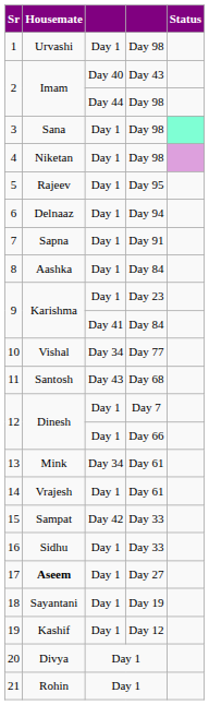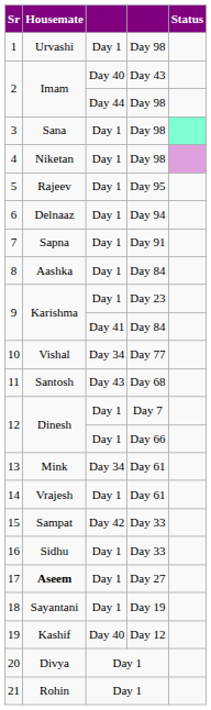 <table class="wikitable sortable" style=" text-align:center; font-size:85%;  line-height:25px; width:auto;">
 <tr>
 <th scope="col" style="background:#800080; color:#fff;">Sr</th>
 <th scope="col" style="background:#800080; color:#fff;">Housemate</th>
 <th scope="col" style="background:#800080; color:#fff;"></th>
 <th scope="col" style="background:#800080; color:#fff;"></th>
 <th scope="col" style="background:#800080; color:#fff;">Status</th>
 </tr>
 <tr>
 <td>1</td>
 <td>Urvashi</td>
 <td>Day 1</td>
 <td>Day 98</td>
 <td></td>
 </tr>
 <tr>
 <td rowspan="2">2</td>
 <td rowspan="2">Imam</td>
 <td>Day 40</td>
 <td>Day 43</td>
 <td></td>
 </tr>
 <tr>
 <td>Day 44</td>
 <td>Day 98</td>
 <td></td>
 </tr>
 <tr>
 <td>3</td>
 <td>Sana</td>
 <td>Day 1</td>
 <td>Day 98</td>
 <td style="background:#7FFFD4;"></td>
 </tr>
 <tr>
 <td>4</td>
 <td>Niketan</td>
 <td>Day 1</td>
 <td>Day 98</td>
 <td style="background:#DDA0DD;"></td>
 </tr>
 <tr>
 <td>5</td>
 <td>Rajeev</td>
 <td>Day 1</td>
 <td>Day 95</td>
 <td></td>
 </tr>
 <tr>
 <td>6</td>
 <td>Delnaaz</td>
 <td>Day 1</td>
 <td>Day 94</td>
 <td></td>
 </tr>
 <tr>
 <td>7</td>
 <td>Sapna</td>
 <td>Day 1</td>
 <td>Day 91</td>
 <td></td>
 </tr>
 <tr>
 <td>8</td>
 <td>Aashka</td>
 <td>Day 1</td>
 <td>Day 84</td>
 <td></td>
 </tr>
 <tr>
 <td rowspan="2">9</td>
 <td rowspan="2">Karishma</td>
 <td>Day 1</td>
 <td>Day 23</td>
 <td></td>
 </tr>
 <tr>
 <td>Day 41</td>
 <td>Day 84</td>
 <td></td>
 </tr>
 <tr>
 <td>10</td>
 <td>Vishal</td>
 <td>Day 34</td>
 <td>Day 77</td>
 <td></td>
 </tr>
 <tr>
 <td>11</td>
 <td>Santosh</td>
 <td>Day 43</td>
 <td>Day 68</td>
 <td></td>
 </tr>
 <tr>
 <td rowspan="2">12</td>
 <td rowspan="2">Dinesh</td>
 <td>Day 1</td>
 <td>Day 7</td>
 <td></td>
 </tr>
 <tr>
 <td>Day 1</td>
 <td>Day 66</td>
 <td></td>
 </tr>
 <tr>
 <td>13</td>
 <td>Mink</td>
 <td>Day 34</td>
 <td>Day 61</td>
 <td></td>
 </tr>
 <tr>
 <td>14</td>
 <td>Vrajesh</td>
 <td>Day 1</td>
 <td>Day 61</td>
 <td></td>
 </tr>
 <tr>
 <td>15</td>
 <td>Sampat</td>
 <td>Day 42</td>
 <td>Day 33</td>
 <td></td>
 </tr>
 <tr>
 <td>16</td>
 <td>Sidhu</td>
 <td>Day 1</td>
 <td>Day 33</td>
 <td></td>
 </tr>
 <tr>
 <td>17</td>
 <td><strong>Aseem</strong></td>
 <td>Day 1</td>
 <td>Day 27</td>
 <td></td>
 </tr>
 <tr>
 <td>18</td>
 <td>Sayantani</td>
 <td>Day 1</td>
 <td>Day 19</td>
 <td></td>
 </tr>
 <tr>
 <td>19</td>
 <td>Kashif</td>
-<td>Day 1</td>
+<td>Day 40</td>
 <td>Day 12</td>
 <td></td>
 </tr>
 <tr>
 <td>20</td>
 <td>Divya</td>
 <td colspan="2">Day 1</td>
 <td></td>
 </tr>
 <tr>
 <td>21</td>
 <td>Rohin</td>
 <td colspan="2">Day 1</td>
 <td></td>
 </tr>
 </table>
